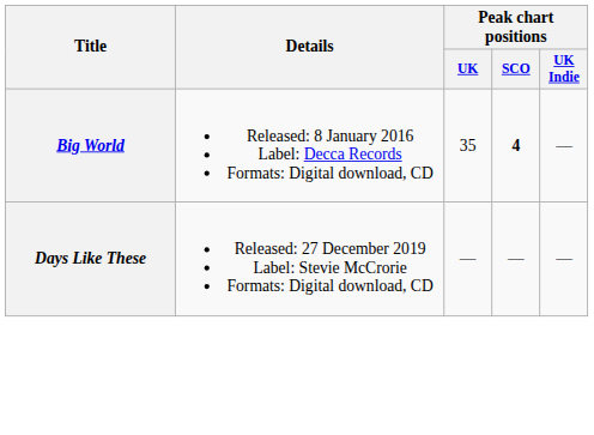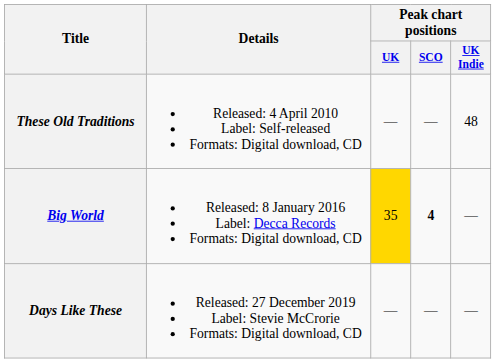 <table class="wikitable plainrowheaders" style="text-align:center;">
 <tr>
 <th scope="col" rowspan="2" style="width:10em;">Title</th>
 <th scope="col" rowspan="2" style="width:16em;">Details</th>
 <th scope="col" colspan="3">Peak chart positions</th>
 </tr>
 <tr>
 <th scope="col" style="width:3em;font-size:85%;"><a href='#'>UK</a><br></th>
 <th scope="col" style="width:3em;font-size:85%;"><a href='#'>SCO</a><br></th>
 <th scope="col" style="width:3em;font-size:85%;"><a href='#'>UK<br>Indie</a><br></th>
 </tr>
 <tr>
+<th scope="row"><em>These Old Traditions</em></th>
+<td><br><ul><li>Released: 4 April 2010</li><li>Label: Self-released</li><li>Formats: Digital download, CD</li></ul></td>
+<td>—</td>
+<td>—</td>
+<td>48</td>
+</tr>
+<tr>
 <th scope="row"><em><a href='#'>Big World</a></em></th>
 <td><br><ul><li>Released: 8 January 2016</li><li>Label: <a href='#'>Decca Records</a></li><li>Formats: Digital download, CD</li></ul></td>
-<td>35</td>
+<td style="background: gold;">35</td>
 <td><strong>4</strong></td>
 <td>—</td>
 </tr>
 <tr>
 <th scope="row"><em>Days Like These</em></th>
 <td><br><ul><li>Released: 27 December 2019</li><li>Label: Stevie McCrorie</li><li>Formats: Digital download, CD</li></ul></td>
 <td>—</td>
 <td>—</td>
 <td>—</td>
 </tr>
 </table>
